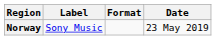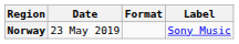 <table class="wikitable plainrowheaders" style="text-align:center;">
 <tr>
 <th scope="col">Region</th>
+<th scope="col">Date</th>
+<th scope="col">Format</th>
 <th scope="col">Label</th>
-<th scope="col">Format</th>
-<th scope="col">Date</th>
 </tr>
 <tr>
 <th scope="row">Norway</th>
+<td>23 May 2019</td>
+<td></td>
 <td><a href='#'>Sony Music</a></td>
-<td></td>
-<td>23 May 2019</td>
 </tr>
 </table>
